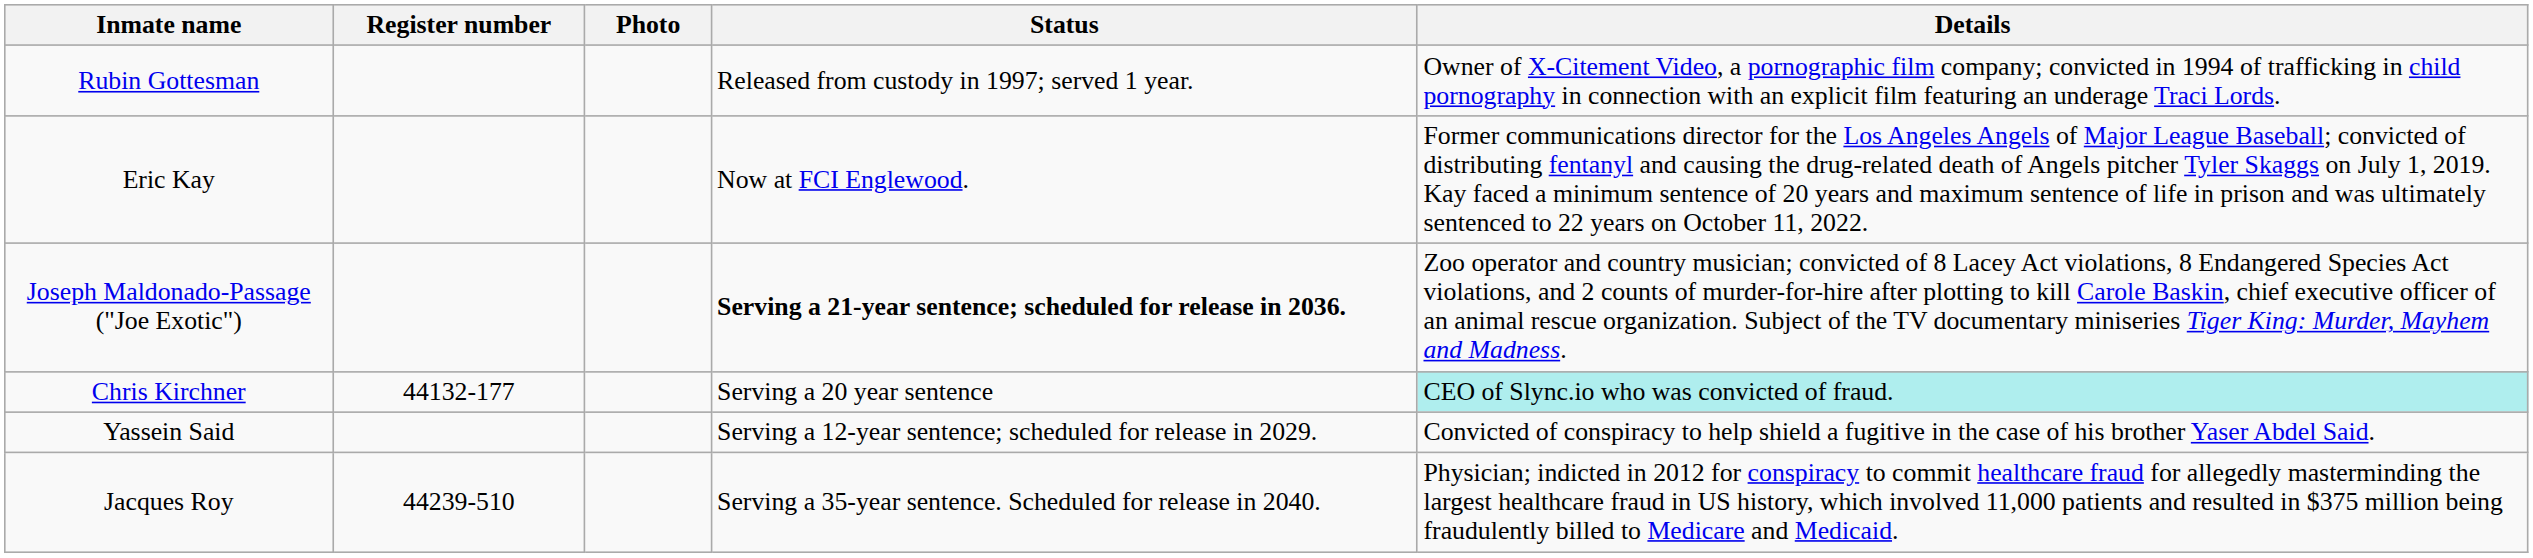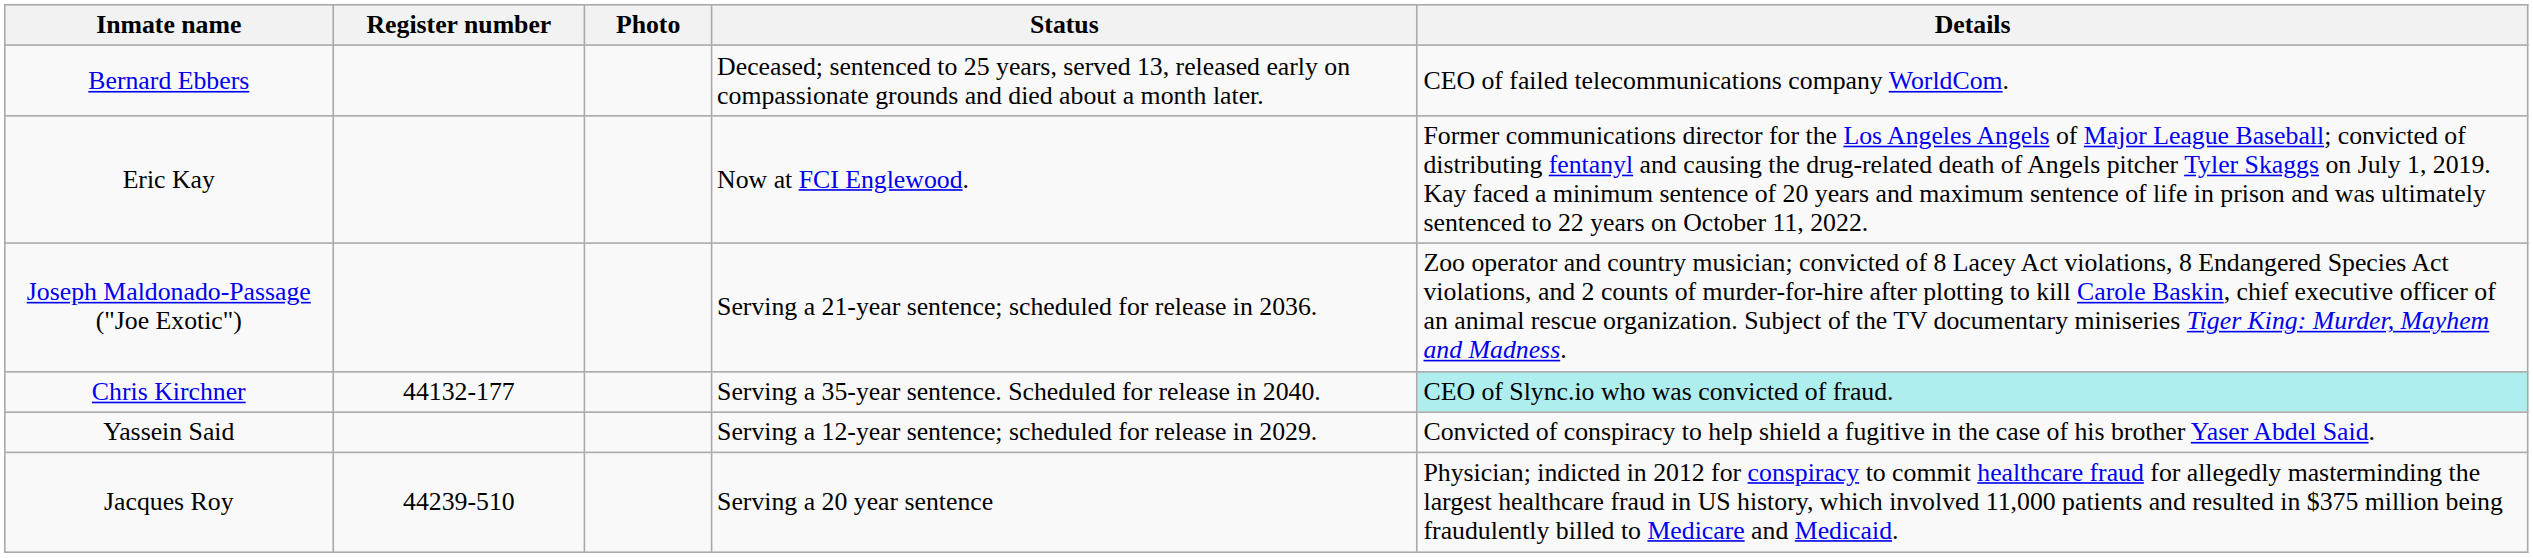 <table class="wikitable sortable">
 <tr Eduardo N>
 <th width=13%>Inmate name</th>
 <th width=10%>Register number</th>
 <th width=5%>Photo</th>
 <th width=28%>Status</th>
 <th width=49%>Details</th>
 </tr>
 <tr>
-<td style="text-align:center;"><a href='#'>Rubin Gottesman</a></td>
+<td style="text-align:center;"><a href='#'>Bernard Ebbers</a></td>
 <td style="text-align:center;"></td>
 <td></td>
-<td>Released from custody in 1997; served 1 year.</td>
-<td>Owner of <a href='#'>X-Citement Video</a>, a <a href='#'>pornographic film</a> company; convicted in 1994 of trafficking in <a href='#'>child pornography</a> in connection with an explicit film featuring an underage <a href='#'>Traci Lords</a>.</td>
+<td>Deceased; sentenced to 25 years, served 13, released early on compassionate grounds and died about a month later.</td>
+<td>CEO of failed telecommunications company <a href='#'>WorldCom</a>.</td>
 </tr>
 <tr>
 <td style="text-align:center;">Eric Kay</td>
 <td style="text-align:center;"></td>
 <td></td>
 <td>Now at <a href='#'>FCI Englewood</a>.</td>
 <td>Former communications director for the <a href='#'>Los Angeles Angels</a> of <a href='#'>Major League Baseball</a>; convicted of distributing <a href='#'>fentanyl</a> and causing the drug-related death of Angels pitcher <a href='#'>Tyler Skaggs</a> on July 1, 2019. Kay faced a minimum sentence of 20 years and maximum sentence of life in prison and was ultimately sentenced to 22 years on October 11, 2022.</td>
 </tr>
 <tr>
 <td style="text-align:center;"><a href='#'>Joseph Maldonado-Passage</a> ("Joe Exotic")</td>
 <td style="text-align:center;"></td>
 <td></td>
-<td><strong>Serving a 21-year sentence; scheduled for release in 2036.</strong></td>
+<td>Serving a 21-year sentence; scheduled for release in 2036.</td>
 <td>Zoo operator and country musician; convicted of 8 Lacey Act violations, 8 Endangered Species Act violations, and 2 counts of murder-for-hire after plotting to kill <a href='#'>Carole Baskin</a>, chief executive officer of an animal rescue organization. Subject of the TV documentary miniseries <em><a href='#'>Tiger King: Murder, Mayhem and Madness</a></em>.</td>
 </tr>
 <tr>
 <td style="text-align:center;"><a href='#'>Chris Kirchner</a></td>
 <td style="text-align:center;">44132-177</td>
 <td></td>
-<td>Serving a 20 year sentence</td>
+<td>Serving a 35-year sentence. Scheduled for release in 2040.</td>
 <td style="background: paleturquoise;">CEO of Slync.io who was convicted of fraud.</td>
 </tr>
 <tr>
 <td style="text-align:center;">Yassein Said</td>
 <td style="text-align:center;"></td>
 <td></td>
 <td>Serving a 12-year sentence; scheduled for release in 2029.</td>
 <td>Convicted of conspiracy to help shield a fugitive in the case of his brother <a href='#'>Yaser Abdel Said</a>.</td>
 </tr>
 <tr>
 <td style="text-align:center;">Jacques Roy</td>
 <td style="text-align:center;">44239-510</td>
 <td></td>
-<td>Serving a 35-year sentence. Scheduled for release in 2040.</td>
+<td>Serving a 20 year sentence</td>
 <td>Physician; indicted in 2012 for <a href='#'>conspiracy</a> to commit <a href='#'>healthcare fraud</a> for allegedly masterminding the largest healthcare fraud in US history, which involved 11,000 patients and resulted in $375 million being fraudulently billed to <a href='#'>Medicare</a> and <a href='#'>Medicaid</a>.</td>
 </tr>
 </table>
